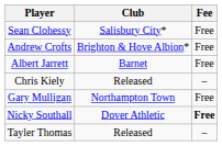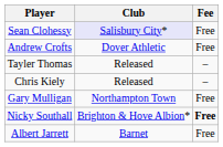 <table class="wikitable" style="text-align: center">
 <tr>
 <th>Player</th>
 <th>Club</th>
 <th>Fee</th>
 </tr>
 <tr>
 <td><a href='#'>Sean Clohessy</a></td>
-<td><a href='#'>Salisbury City</a>*</td>
+<td style="background: lavender;"><a href='#'>Salisbury City</a>*</td>
 <td>Free</td>
 </tr>
 <tr>
 <td><a href='#'>Andrew Crofts</a></td>
-<td><a href='#'>Brighton & Hove Albion</a>*</td>
+<td><a href='#'>Dover Athletic</a></td>
 <td>Free</td>
 </tr>
 <tr>
-<td><a href='#'>Albert Jarrett</a></td>
-<td><a href='#'>Barnet</a></td>
-<td>Free</td>
+<td>Tayler Thomas</td>
+<td>Released</td>
+<td>–</td>
 </tr>
 <tr>
 <td>Chris Kiely</td>
 <td>Released</td>
 <td>–</td>
 </tr>
 <tr>
 <td><a href='#'>Gary Mulligan</a></td>
 <td><a href='#'>Northampton Town</a></td>
 <td>Free</td>
 </tr>
 <tr>
 <td><a href='#'>Nicky Southall</a></td>
-<td><a href='#'>Dover Athletic</a></td>
+<td><a href='#'>Brighton & Hove Albion</a>*</td>
 <td><strong>Free</strong></td>
 </tr>
 <tr>
-<td>Tayler Thomas</td>
-<td>Released</td>
-<td>–</td>
+<td><a href='#'>Albert Jarrett</a></td>
+<td><a href='#'>Barnet</a></td>
+<td>Free</td>
 </tr>
 </table>
